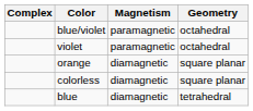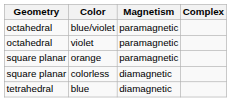 <table class="wikitable">
 <tr>
-<th>Complex</th>
+<th>Geometry</th>
 <th>Color</th>
 <th>Magnetism</th>
-<th>Geometry</th>
+<th>Complex</th>
 </tr>
 <tr>
-<td></td>
+<td>octahedral</td>
 <td>blue/violet</td>
 <td>paramagnetic</td>
-<td>octahedral</td>
+<td></td>
 </tr>
 <tr>
-<td></td>
+<td>octahedral</td>
 <td>violet</td>
 <td>paramagnetic</td>
-<td>octahedral</td>
+<td></td>
 </tr>
 <tr>
+<td>square planar</td>
+<td>orange</td>
+<td>paramagnetic</td>
 <td></td>
-<td>orange</td>
-<td>diamagnetic</td>
-<td>square planar</td>
 </tr>
 <tr>
-<td></td>
+<td>square planar</td>
 <td>colorless</td>
 <td>diamagnetic</td>
-<td>square planar</td>
+<td></td>
 </tr>
 <tr>
-<td></td>
+<td>tetrahedral</td>
 <td>blue</td>
 <td>diamagnetic</td>
-<td>tetrahedral</td>
+<td></td>
 </tr>
 </table>
